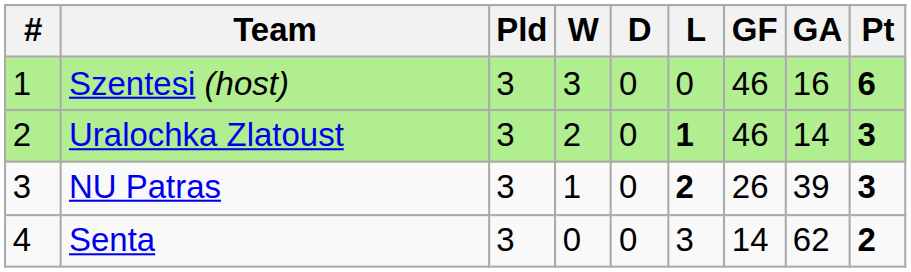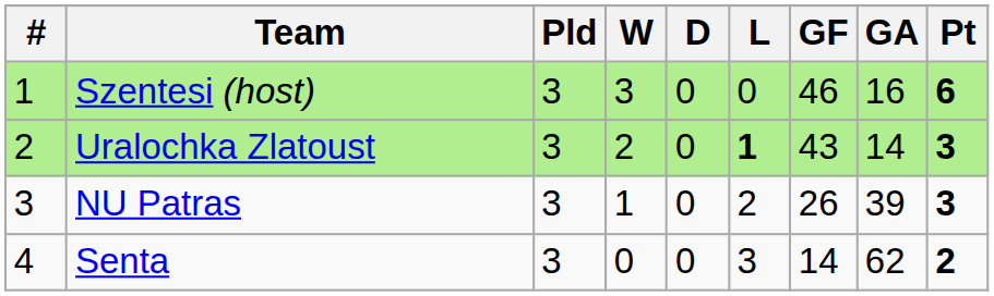 <table class=wikitable>
 <tr align=center>
 </tr>
 <tr>
 <th width=20>#</th>
 <th width=200>Team</th>
 <th width=20>Pld</th>
 <th width=20>W</th>
 <th width=20>D</th>
 <th width=20>L</th>
 <th width=20>GF</th>
 <th width=20>GA</th>
 <th width=20>Pt</th>
 </tr>
 <tr bgcolor=B0EE90>
 <td>1</td>
 <td align="left"> <a href='#'>Szentesi</a> <em>(host)</em></td>
 <td>3</td>
 <td>3</td>
 <td>0</td>
 <td>0</td>
 <td>46</td>
 <td>16</td>
 <td><strong>6</strong></td>
 </tr>
 <tr bgcolor=B0EE90>
 <td>2</td>
 <td align="left"> <a href='#'>Uralochka Zlatoust</a></td>
 <td>3</td>
 <td>2</td>
 <td>0</td>
 <td><strong>1</strong></td>
-<td>46</td>
+<td>43</td>
 <td>14</td>
 <td><strong>3</strong></td>
 </tr>
 <tr bgcolor=>
 <td>3</td>
 <td align="left"> <a href='#'>NU Patras</a></td>
 <td>3</td>
 <td>1</td>
 <td>0</td>
-<td><strong>2</strong></td>
+<td>2</td>
 <td>26</td>
 <td>39</td>
 <td><strong>3</strong></td>
 </tr>
 <tr bgcolor=>
 <td>4</td>
 <td align="left"> <a href='#'>Senta</a></td>
 <td>3</td>
 <td>0</td>
 <td>0</td>
 <td>3</td>
 <td>14</td>
 <td>62</td>
 <td><strong>2</strong></td>
 </tr>
 </table>
